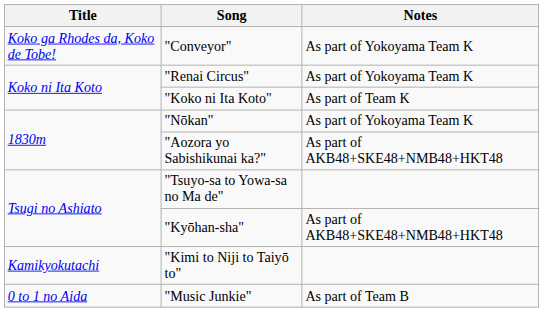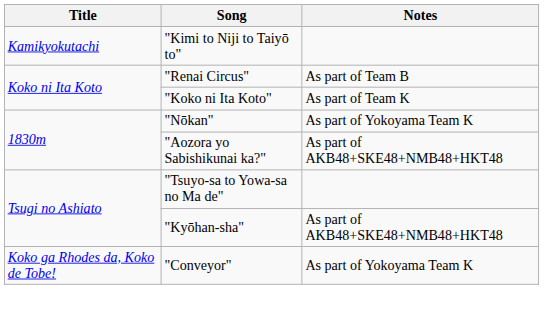 <table class="wikitable">
 <tr>
 <th>Title</th>
 <th>Song</th>
 <th>Notes</th>
 </tr>
 <tr>
-<td><em><a href='#'>Koko ga Rhodes da, Koko de Tobe!</a></em></td>
-<td>"Conveyor"</td>
-<td>As part of Yokoyama Team K</td>
+<td><em><a href='#'>Kamikyokutachi</a></em></td>
+<td>"Kimi to Niji to Taiyō to"</td>
+<td></td>
 </tr>
 <tr>
 <td rowspan="2"><em><a href='#'>Koko ni Ita Koto</a></em></td>
 <td>"Renai Circus"</td>
-<td>As part of Yokoyama Team K</td>
+<td>As part of Team B</td>
 </tr>
 <tr>
 <td>"Koko ni Ita Koto"</td>
 <td>As part of Team K</td>
 </tr>
 <tr>
 <td rowspan="2"><em><a href='#'>1830m</a></em></td>
 <td>"Nōkan"</td>
 <td>As part of Yokoyama Team K</td>
 </tr>
 <tr>
 <td>"Aozora yo Sabishikunai ka?"</td>
 <td>As part of AKB48+SKE48+NMB48+HKT48</td>
 </tr>
 <tr>
 <td rowspan="2"><em><a href='#'>Tsugi no Ashiato</a></em></td>
 <td>"Tsuyo-sa to Yowa-sa no Ma de"</td>
 <td></td>
 </tr>
 <tr>
 <td>"Kyōhan-sha"</td>
 <td>As part of AKB48+SKE48+NMB48+HKT48</td>
 </tr>
 <tr>
-<td><em><a href='#'>Kamikyokutachi</a></em></td>
-<td>"Kimi to Niji to Taiyō to"</td>
-<td></td>
-</tr>
-<tr>
-<td><em><a href='#'>0 to 1 no Aida</a></em></td>
-<td>"Music Junkie"</td>
-<td>As part of Team B</td>
+<td><em><a href='#'>Koko ga Rhodes da, Koko de Tobe!</a></em></td>
+<td>"Conveyor"</td>
+<td>As part of Yokoyama Team K</td>
 </tr>
 </table>
